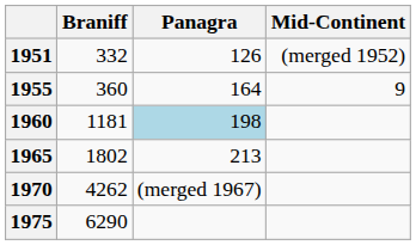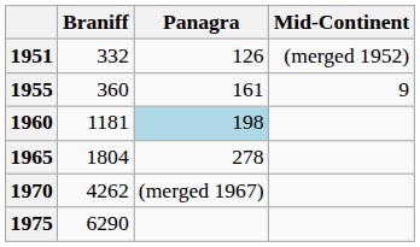 <table class="wikitable">
 <tr>
 <th></th>
 <th>Braniff</th>
 <th>Panagra</th>
 <th>Mid-Continent</th>
 </tr>
 <tr align="right">
 <th scope="row">1951</th>
 <td>332</td>
 <td>126</td>
 <td>(merged 1952)</td>
 </tr>
 <tr align="right">
 <th scope="row">1955</th>
 <td>360</td>
-<td>164</td>
+<td>161</td>
 <td>9</td>
 </tr>
 <tr align="right">
 <th scope="row">1960</th>
 <td>1181</td>
 <td style="background: lightblue;">198</td>
 <td></td>
 </tr>
 <tr align="right">
 <th scope="row">1965</th>
-<td>1802</td>
-<td>213</td>
+<td>1804</td>
+<td>278</td>
 <td></td>
 </tr>
 <tr align="right">
 <th scope="row">1970</th>
 <td>4262</td>
 <td>(merged 1967)</td>
 <td></td>
 </tr>
 <tr align="right">
 <th scope="row">1975</th>
 <td>6290</td>
 <td></td>
 <td></td>
 </tr>
 </table>
